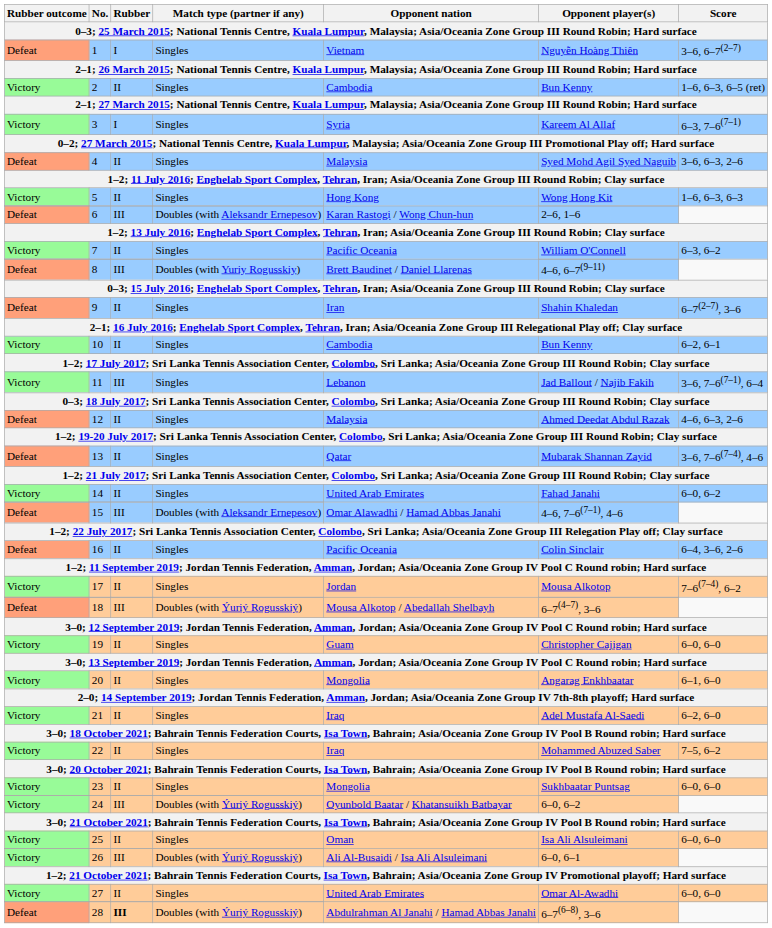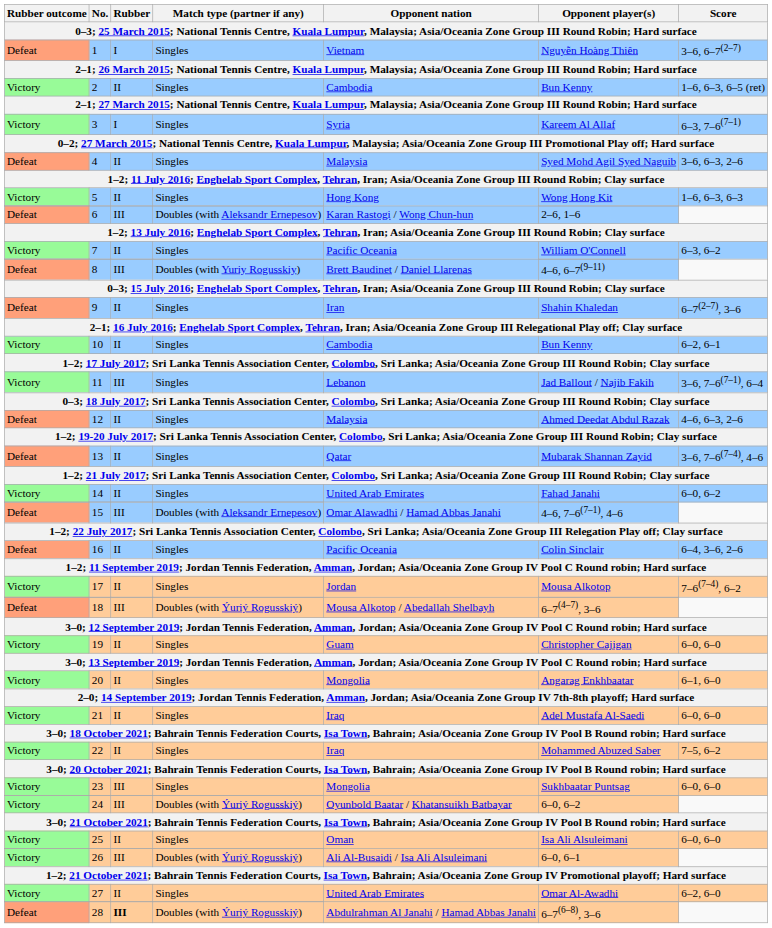 <table class=wikitable>
 <tr>
 <th>Rubber outcome</th>
 <th>No.</th>
 <th>Rubber</th>
 <th>Match type (partner if any)</th>
 <th>Opponent nation</th>
 <th>Opponent player(s)</th>
 <th>Score</th>
 </tr>
 <tr>
 <th colspan=7>0–3; <a href='#'>25 March 2015</a>; National Tennis Centre, <a href='#'>Kuala Lumpur</a>, Malaysia; Asia/Oceania Zone Group III Round Robin; Hard surface</th>
 </tr>
 <tr bgcolor=#99CCFF>
 <td bgcolor=FFA07A>Defeat</td>
 <td>1</td>
 <td>I</td>
 <td>Singles</td>
 <td> <a href='#'>Vietnam</a></td>
 <td><a href='#'>Nguyễn Hoàng Thiên</a></td>
 <td>3–6, 6–7<sup>(2–7)</sup></td>
 </tr>
 <tr>
 <th colspan=7>2–1; <a href='#'>26 March 2015</a>; National Tennis Centre, <a href='#'>Kuala Lumpur</a>, Malaysia; Asia/Oceania Zone Group III Round Robin; Hard surface</th>
 </tr>
 <tr bgcolor=#99CCFF>
 <td bgcolor=98FB98>Victory</td>
 <td>2</td>
 <td>II</td>
 <td>Singles</td>
 <td> <a href='#'>Cambodia</a></td>
 <td><a href='#'>Bun Kenny</a></td>
 <td>1–6, 6–3, 6–5 (ret)</td>
 </tr>
 <tr>
 <th colspan=7>2–1; <a href='#'>27 March 2015</a>; National Tennis Centre, <a href='#'>Kuala Lumpur</a>, Malaysia; Asia/Oceania Zone Group III Round Robin; Hard surface</th>
 </tr>
 <tr bgcolor=#99CCFF>
 <td bgcolor=98FB98>Victory</td>
 <td>3</td>
 <td>I</td>
 <td>Singles</td>
 <td> <a href='#'>Syria</a></td>
 <td><a href='#'>Kareem Al Allaf</a></td>
 <td>6–3, 7–6<sup>(7–1)</sup></td>
 </tr>
 <tr>
 <th colspan=7>0–2; <a href='#'>27 March 2015</a>; National Tennis Centre, <a href='#'>Kuala Lumpur</a>, Malaysia; Asia/Oceania Zone Group III Promotional Play off; Hard surface</th>
 </tr>
 <tr bgcolor=#99CCFF>
 <td bgcolor=FFA07A>Defeat</td>
 <td>4</td>
 <td>II</td>
 <td>Singles</td>
 <td> <a href='#'>Malaysia</a></td>
 <td><a href='#'>Syed Mohd Agil Syed Naguib</a></td>
 <td>3–6, 6–3, 2–6</td>
 </tr>
 <tr>
 <th colspan=7>1–2; <a href='#'>11 July 2016</a>; <a href='#'>Enghelab Sport Complex</a>, <a href='#'>Tehran</a>, Iran; Asia/Oceania Zone Group III Round Robin; Clay surface</th>
 </tr>
 <tr bgcolor=#99CCFF>
 <td bgcolor=98FB98>Victory</td>
 <td>5</td>
 <td>II</td>
 <td>Singles</td>
 <td rowspan=2> <a href='#'>Hong Kong</a></td>
 <td><a href='#'>Wong Hong Kit</a></td>
 <td>1–6, 6–3, 6–3</td>
 </tr>
 <tr>
 </tr>
 <tr bgcolor=#99CCFF>
 <td bgcolor=FFA07A>Defeat</td>
 <td>6</td>
 <td>III</td>
 <td>Doubles (with <a href='#'>Aleksandr Ernepesov</a>)</td>
 <td><a href='#'>Karan Rastogi</a> / <a href='#'>Wong Chun-hun</a></td>
 <td>2–6, 1–6</td>
 </tr>
 <tr>
 <th colspan=7>1–2; <a href='#'>13 July 2016</a>; <a href='#'>Enghelab Sport Complex</a>, <a href='#'>Tehran</a>, Iran; Asia/Oceania Zone Group III Round Robin; Clay surface</th>
 </tr>
 <tr bgcolor=#99CCFF>
 <td bgcolor=98FB98>Victory</td>
 <td>7</td>
 <td>II</td>
 <td>Singles</td>
 <td rowspan=2><a href='#'>Pacific Oceania</a></td>
 <td><a href='#'>William O'Connell</a></td>
 <td>6–3, 6–2</td>
 </tr>
 <tr>
 </tr>
 <tr bgcolor=#99CCFF>
 <td bgcolor=FFA07A>Defeat</td>
 <td>8</td>
 <td>III</td>
 <td>Doubles (with <a href='#'>Yuriy Rogusskiy</a>)</td>
 <td><a href='#'>Brett Baudinet</a> / <a href='#'>Daniel Llarenas</a></td>
 <td>4–6, 6–7<sup>(9–11)</sup></td>
 </tr>
 <tr>
 <th colspan=7>0–3; <a href='#'>15 July 2016</a>; <a href='#'>Enghelab Sport Complex</a>, <a href='#'>Tehran</a>, Iran; Asia/Oceania Zone Group III Round Robin; Clay surface</th>
 </tr>
 <tr bgcolor=#99CCFF>
 <td bgcolor=FFA07A>Defeat</td>
 <td>9</td>
 <td>II</td>
 <td>Singles</td>
 <td> <a href='#'>Iran</a></td>
 <td><a href='#'>Shahin Khaledan</a></td>
 <td>6–7<sup>(2–7)</sup>, 3–6</td>
 </tr>
 <tr>
 <th colspan=7>2–1; <a href='#'>16 July 2016</a>; <a href='#'>Enghelab Sport Complex</a>, <a href='#'>Tehran</a>, Iran; Asia/Oceania Zone Group III Relegational Play off; Clay surface</th>
 </tr>
 <tr bgcolor=#99CCFF>
 <td bgcolor=98FB98>Victory</td>
 <td>10</td>
 <td>II</td>
 <td>Singles</td>
 <td> <a href='#'>Cambodia</a></td>
 <td><a href='#'>Bun Kenny</a></td>
 <td>6–2, 6–1</td>
 </tr>
 <tr>
 <th colspan=7>1–2; <a href='#'>17 July 2017</a>; Sri Lanka Tennis Association Center, <a href='#'>Colombo</a>, Sri Lanka; Asia/Oceania Zone Group III Round Robin; Clay surface</th>
 </tr>
 <tr bgcolor=#99CCFF>
 <td bgcolor=98FB98>Victory</td>
 <td>11</td>
 <td>III</td>
 <td>Singles</td>
 <td> <a href='#'>Lebanon</a></td>
 <td><a href='#'>Jad Ballout</a> / <a href='#'>Najib Fakih</a></td>
 <td>3–6, 7–6<sup>(7–1)</sup>, 6–4</td>
 </tr>
 <tr>
 <th colspan=7>0–3; <a href='#'>18 July 2017</a>; Sri Lanka Tennis Association Center, <a href='#'>Colombo</a>, Sri Lanka; Asia/Oceania Zone Group III Round Robin; Clay surface</th>
 </tr>
 <tr bgcolor=#99CCFF>
 <td bgcolor=FFA07A>Defeat</td>
 <td>12</td>
 <td>II</td>
 <td>Singles</td>
 <td> <a href='#'>Malaysia</a></td>
 <td><a href='#'>Ahmed Deedat Abdul Razak</a></td>
 <td>4–6, 6–3, 2–6</td>
 </tr>
 <tr>
 <th colspan=7>1–2; <a href='#'>19-20 July 2017</a>; Sri Lanka Tennis Association Center, <a href='#'>Colombo</a>, Sri Lanka; Asia/Oceania Zone Group III Round Robin; Clay surface</th>
 </tr>
 <tr bgcolor=#99CCFF>
 <td bgcolor=FFA07A>Defeat</td>
 <td>13</td>
 <td>II</td>
 <td>Singles</td>
 <td> <a href='#'>Qatar</a></td>
 <td><a href='#'>Mubarak Shannan Zayid</a></td>
 <td>3–6, 7–6<sup>(7–4)</sup>, 4–6</td>
 </tr>
 <tr>
 <th colspan=7>1–2; <a href='#'>21 July 2017</a>; Sri Lanka Tennis Association Center, <a href='#'>Colombo</a>, Sri Lanka; Asia/Oceania Zone Group III Round Robin; Clay surface</th>
 </tr>
 <tr bgcolor=#99CCFF>
 <td bgcolor=98FB98>Victory</td>
 <td>14</td>
 <td>II</td>
 <td>Singles</td>
 <td rowspan=2> <a href='#'>United Arab Emirates</a></td>
 <td><a href='#'>Fahad Janahi</a></td>
 <td>6–0, 6–2</td>
 </tr>
 <tr>
 </tr>
 <tr bgcolor=#99CCFF>
 <td bgcolor=FFA07A>Defeat</td>
 <td>15</td>
 <td>III</td>
 <td>Doubles (with <a href='#'>Aleksandr Ernepesov</a>)</td>
 <td><a href='#'>Omar Alawadhi</a> / <a href='#'>Hamad Abbas Janahi</a></td>
 <td>4–6, 7–6<sup>(7–1)</sup>, 4–6</td>
 </tr>
 <tr>
 <th colspan=7>1–2; <a href='#'>22 July 2017</a>; Sri Lanka Tennis Association Center, <a href='#'>Colombo</a>, Sri Lanka; Asia/Oceania Zone Group III Relegation Play off; Clay surface</th>
 </tr>
 <tr bgcolor=#99CCFF>
 <td bgcolor=FFA07A>Defeat</td>
 <td>16</td>
 <td>II</td>
 <td>Singles</td>
 <td><a href='#'>Pacific Oceania</a></td>
 <td><a href='#'>Colin Sinclair</a></td>
 <td>6–4, 3–6, 2–6</td>
 </tr>
 <tr>
 <th colspan=7>1–2; <a href='#'>11 September 2019</a>; Jordan Tennis Federation, <a href='#'>Amman</a>, Jordan; Asia/Oceania Zone Group IV Pool C Round robin; Hard surface</th>
 </tr>
 <tr bgcolor=#FFCC99>
 <td bgcolor=98FB98>Victory</td>
 <td>17</td>
 <td>II</td>
 <td>Singles</td>
 <td rowspan=2> <a href='#'>Jordan</a></td>
 <td><a href='#'>Mousa Alkotop</a></td>
 <td>7–6<sup>(7–4)</sup>, 6–2</td>
 </tr>
 <tr>
 </tr>
 <tr bgcolor=#FFCC99>
 <td bgcolor=FFA07A>Defeat</td>
 <td>18</td>
 <td>III</td>
 <td>Doubles (with <a href='#'>Ýuriý Rogusskiý</a>)</td>
 <td><a href='#'>Mousa Alkotop</a> / <a href='#'>Abedallah Shelbayh</a></td>
 <td>6–7<sup>(4–7)</sup>, 3–6</td>
 </tr>
 <tr>
 <th colspan=7>3–0; <a href='#'>12 September 2019</a>; Jordan Tennis Federation, <a href='#'>Amman</a>, Jordan; Asia/Oceania Zone Group IV Pool C Round robin; Hard surface</th>
 </tr>
 <tr bgcolor=#FFCC99>
 <td bgcolor=98FB98>Victory</td>
 <td>19</td>
 <td>II</td>
 <td>Singles</td>
 <td> <a href='#'>Guam</a></td>
 <td><a href='#'>Christopher Cajigan</a></td>
 <td>6–0, 6–0</td>
 </tr>
 <tr>
 <th colspan=7>3–0; <a href='#'>13 September 2019</a>; Jordan Tennis Federation, <a href='#'>Amman</a>, Jordan; Asia/Oceania Zone Group IV Pool C Round robin; Hard surface</th>
 </tr>
 <tr bgcolor=#FFCC99>
 <td bgcolor=98FB98>Victory</td>
 <td>20</td>
 <td>II</td>
 <td>Singles</td>
 <td> <a href='#'>Mongolia</a></td>
 <td><a href='#'>Angarag Enkhbaatar</a></td>
 <td>6–1, 6–0</td>
 </tr>
 <tr>
 <th colspan=7>2–0; <a href='#'>14 September 2019</a>; Jordan Tennis Federation, <a href='#'>Amman</a>, Jordan; Asia/Oceania Zone Group IV 7th-8th playoff; Hard surface</th>
 </tr>
 <tr bgcolor=#FFCC99>
 <td bgcolor=98FB98>Victory</td>
 <td>21</td>
 <td>II</td>
 <td>Singles</td>
 <td> <a href='#'>Iraq</a></td>
 <td><a href='#'>Adel Mustafa Al-Saedi</a></td>
-<td>6–2, 6–0</td>
+<td>6–0, 6–0</td>
 </tr>
 <tr>
 <th colspan=7>3–0; <a href='#'>18 October 2021</a>; Bahrain Tennis Federation Courts, <a href='#'>Isa Town</a>, Bahrain; Asia/Oceania Zone Group IV Pool B Round robin; Hard surface</th>
 </tr>
 <tr bgcolor=#FFCC99>
 <td bgcolor=98FB98>Victory</td>
 <td>22</td>
 <td>II</td>
 <td>Singles</td>
 <td> <a href='#'>Iraq</a></td>
 <td><a href='#'>Mohammed Abuzed Saber</a></td>
 <td>7–5, 6–2</td>
 </tr>
 <tr>
 <th colspan=7>3–0; <a href='#'>20 October 2021</a>; Bahrain Tennis Federation Courts, <a href='#'>Isa Town</a>, Bahrain; Asia/Oceania Zone Group IV Pool B Round robin; Hard surface</th>
 </tr>
 <tr bgcolor=#FFCC99>
 <td bgcolor=98FB98>Victory</td>
 <td>23</td>
-<td>II</td>
+<td>III</td>
 <td>Singles</td>
 <td rowspan=2> <a href='#'>Mongolia</a></td>
 <td><a href='#'>Sukhbaatar Puntsag</a></td>
 <td>6–0, 6–0</td>
 </tr>
 <tr>
 </tr>
 <tr bgcolor=#FFCC99>
 <td bgcolor=98FB98>Victory</td>
 <td>24</td>
 <td>III</td>
 <td>Doubles (with <a href='#'>Ýuriý Rogusskiý</a>)</td>
 <td><a href='#'>Oyunbold Baatar</a> / <a href='#'>Khatansuikh Batbayar</a></td>
 <td>6–0, 6–2</td>
 </tr>
 <tr>
 <th colspan=7>3–0; <a href='#'>21 October 2021</a>; Bahrain Tennis Federation Courts, <a href='#'>Isa Town</a>, Bahrain; Asia/Oceania Zone Group IV Pool B Round robin; Hard surface</th>
 </tr>
 <tr bgcolor=#FFCC99>
 <td bgcolor=98FB98>Victory</td>
 <td>25</td>
 <td>II</td>
 <td>Singles</td>
 <td rowspan=2> <a href='#'>Oman</a></td>
 <td><a href='#'>Isa Ali Alsuleimani</a></td>
 <td>6–0, 6–0</td>
 </tr>
 <tr>
 </tr>
 <tr bgcolor=#FFCC99>
 <td bgcolor=98FB98>Victory</td>
 <td>26</td>
 <td>III</td>
 <td>Doubles (with <a href='#'>Ýuriý Rogusskiý</a>)</td>
 <td><a href='#'>Ali Al-Busaidi</a> / <a href='#'>Isa Ali Alsuleimani</a></td>
 <td>6–0, 6–1</td>
 </tr>
 <tr>
 <th colspan=7>1–2; <a href='#'>21 October 2021</a>; Bahrain Tennis Federation Courts, <a href='#'>Isa Town</a>, Bahrain; Asia/Oceania Zone Group IV Promotional playoff; Hard surface</th>
 </tr>
 <tr bgcolor=#FFCC99>
 <td bgcolor=98FB98>Victory</td>
 <td>27</td>
 <td>II</td>
 <td>Singles</td>
 <td rowspan=2> <a href='#'>United Arab Emirates</a></td>
 <td><a href='#'>Omar Al-Awadhi</a></td>
-<td>6–0, 6–0</td>
+<td>6–2, 6–0</td>
 </tr>
 <tr>
 </tr>
 <tr bgcolor=#FFCC99>
 <td bgcolor=FFA07A>Defeat</td>
 <td>28</td>
 <td><strong>III</strong></td>
 <td>Doubles (with <a href='#'>Ýuriý Rogusskiý</a>)</td>
 <td><a href='#'>Abdulrahman Al Janahi</a> / <a href='#'>Hamad Abbas Janahi</a></td>
 <td>6–7<sup>(6–8)</sup>, 3–6</td>
 </tr>
 </table>
